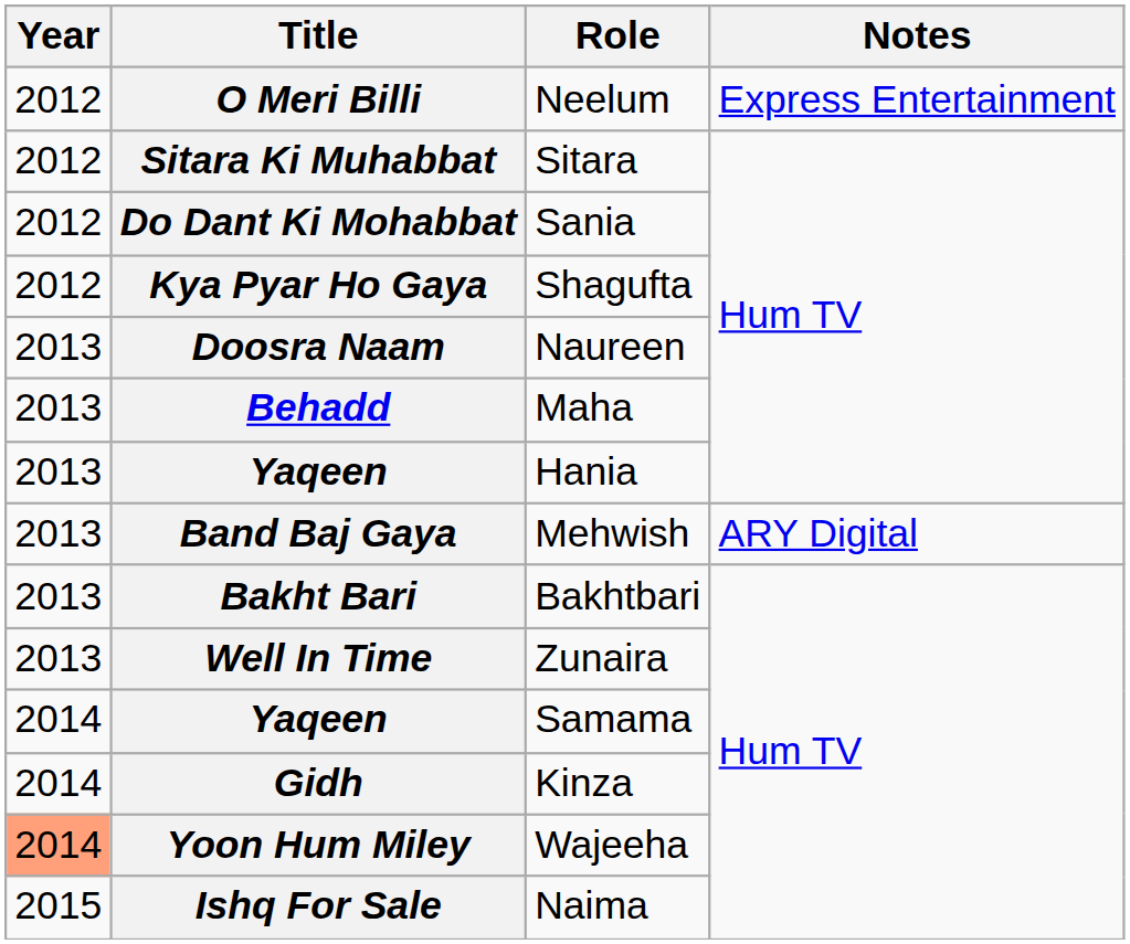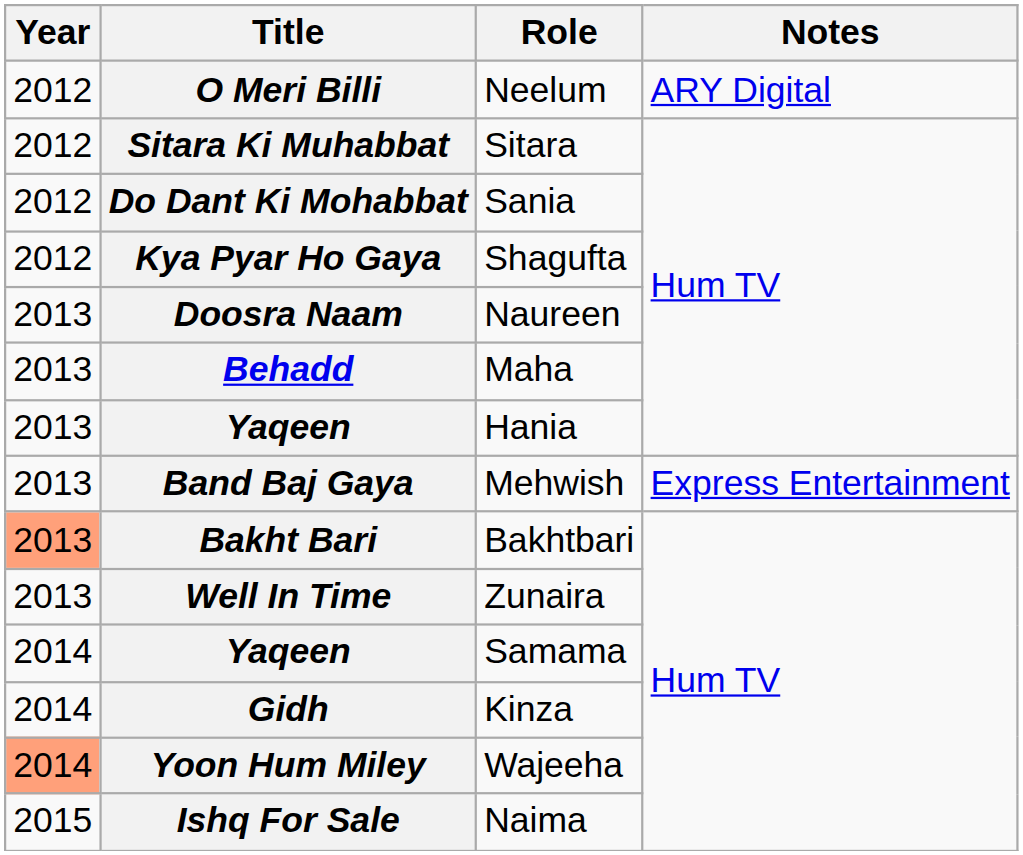 <table class="wikitable sortable plainrowheaders">
 <tr>
 <th>Year</th>
 <th>Title</th>
 <th>Role</th>
 <th>Notes</th>
 </tr>
 <tr>
 <td>2012</td>
 <th scope=row><em>O Meri Billi</em></th>
 <td>Neelum</td>
-<td><a href='#'>Express Entertainment</a></td>
+<td><a href='#'>ARY Digital</a></td>
 </tr>
 <tr>
 <td>2012</td>
 <th scope=row><em>Sitara Ki Muhabbat</em></th>
 <td>Sitara</td>
 <td rowspan="6"><a href='#'>Hum TV</a></td>
 </tr>
 <tr>
 <td>2012</td>
 <th scope=row><em>Do Dant Ki Mohabbat</em></th>
 <td>Sania</td>
 </tr>
 <tr>
 <td>2012</td>
 <th scope=row><em>Kya Pyar Ho Gaya</em></th>
 <td>Shagufta</td>
 </tr>
 <tr>
 <td>2013</td>
 <th scope=row><em>Doosra Naam</em></th>
 <td>Naureen</td>
 </tr>
 <tr>
 <td>2013</td>
 <th scope=row><em><a href='#'>Behadd</a></em></th>
 <td>Maha</td>
 </tr>
 <tr>
 <td>2013</td>
 <th scope=row><em>Yaqeen</em></th>
 <td>Hania</td>
 </tr>
 <tr>
 <td>2013</td>
 <th scope=row><em>Band Baj Gaya</em></th>
 <td>Mehwish</td>
-<td><a href='#'>ARY Digital</a></td>
+<td><a href='#'>Express Entertainment</a></td>
 </tr>
 <tr>
-<td>2013</td>
+<td style="background: lightsalmon;">2013</td>
 <th scope=row><em>Bakht Bari</em></th>
 <td>Bakhtbari</td>
 <td rowspan="8"><a href='#'>Hum TV</a></td>
 </tr>
 <tr>
 <td>2013</td>
 <th scope=row><em>Well In Time</em></th>
 <td>Zunaira</td>
 </tr>
 <tr>
 <td>2014</td>
 <th scope=row><em>Yaqeen</em></th>
 <td>Samama</td>
 </tr>
 <tr>
 <td>2014</td>
 <th scope=row><em>Gidh</em></th>
 <td>Kinza</td>
 </tr>
 <tr>
 <td style="background: lightsalmon;">2014</td>
 <th scope=row><em>Yoon Hum Miley</em></th>
 <td>Wajeeha</td>
 </tr>
 <tr>
 <td>2015</td>
 <th scope=row><em>Ishq For Sale</em></th>
 <td>Naima</td>
 </tr>
 </table>
